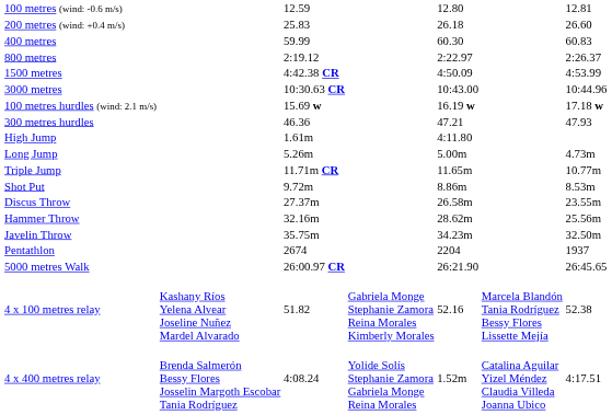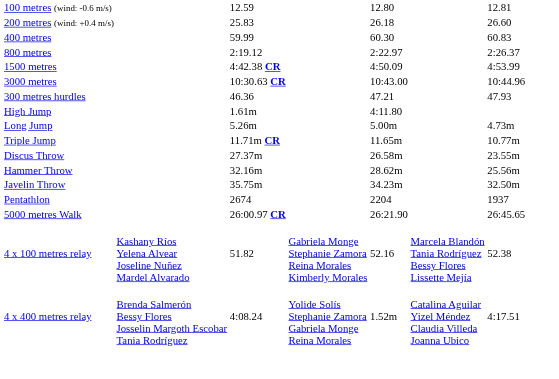 <table>
 <tr>
 <td><a href='#'>100 metres</a> <small>(wind: -0.6 m/s)</small></td>
 <td></td>
 <td>12.59</td>
 <td></td>
 <td>12.80</td>
 <td></td>
 <td>12.81</td>
 </tr>
 <tr>
 <td><a href='#'>200 metres</a> <small>(wind: +0.4 m/s)</small></td>
 <td></td>
 <td>25.83</td>
 <td></td>
 <td>26.18</td>
 <td></td>
 <td>26.60</td>
 </tr>
 <tr>
 <td><a href='#'>400 metres</a></td>
 <td></td>
 <td>59.99</td>
 <td></td>
 <td>60.30</td>
 <td></td>
 <td>60.83</td>
 </tr>
 <tr>
 <td><a href='#'>800 metres</a></td>
 <td></td>
 <td>2:19.12</td>
 <td></td>
 <td>2:22.97</td>
 <td></td>
 <td>2:26.37</td>
 </tr>
 <tr>
 <td><a href='#'>1500 metres</a></td>
 <td></td>
 <td>4:42.38 <strong><a href='#'>CR</a></strong></td>
 <td></td>
 <td>4:50.09</td>
 <td></td>
 <td>4:53.99</td>
 </tr>
 <tr>
 <td><a href='#'>3000 metres</a></td>
 <td></td>
 <td>10:30.63 <strong><a href='#'>CR</a></strong></td>
 <td></td>
 <td>10:43.00</td>
 <td></td>
 <td>10:44.96</td>
 </tr>
 <tr>
-<td><a href='#'>100 metres hurdles</a> <small>(wind: 2.1 m/s)</small></td>
-<td></td>
-<td>15.69 <strong>w</strong></td>
-<td></td>
-<td>16.19 <strong>w</strong></td>
-<td></td>
-<td>17.18 <strong>w</strong></td>
-</tr>
-<tr>
 <td><a href='#'>300 metres hurdles</a></td>
 <td></td>
 <td>46.36</td>
 <td></td>
 <td>47.21</td>
 <td></td>
 <td>47.93</td>
 </tr>
 <tr>
 <td><a href='#'>High Jump</a></td>
 <td></td>
 <td>1.61m</td>
 <td> <br> </td>
 <td>4:11.80</td>
 <td></td>
 <td></td>
 </tr>
 <tr>
 <td><a href='#'>Long Jump</a></td>
 <td></td>
 <td>5.26m</td>
 <td></td>
 <td>5.00m</td>
 <td></td>
 <td>4.73m</td>
 </tr>
 <tr>
 <td><a href='#'>Triple Jump</a></td>
 <td></td>
 <td>11.71m <strong><a href='#'>CR</a></strong></td>
 <td></td>
 <td>11.65m</td>
 <td></td>
 <td>10.77m</td>
-</tr>
-<tr>
-<td><a href='#'>Shot Put</a></td>
-<td></td>
-<td>9.72m</td>
-<td></td>
-<td>8.86m</td>
-<td></td>
-<td>8.53m</td>
 </tr>
 <tr>
 <td><a href='#'>Discus Throw</a></td>
 <td></td>
 <td>27.37m</td>
 <td></td>
 <td>26.58m</td>
 <td></td>
 <td>23.55m</td>
 </tr>
 <tr>
 <td><a href='#'>Hammer Throw</a></td>
 <td></td>
 <td>32.16m</td>
 <td></td>
 <td>28.62m</td>
 <td></td>
 <td>25.56m</td>
 </tr>
 <tr>
 <td><a href='#'>Javelin Throw</a></td>
 <td></td>
 <td>35.75m</td>
 <td></td>
 <td>34.23m</td>
 <td></td>
 <td>32.50m</td>
 </tr>
 <tr>
 <td><a href='#'>Pentathlon</a></td>
 <td></td>
 <td>2674</td>
 <td></td>
 <td>2204</td>
 <td></td>
 <td>1937</td>
 </tr>
 <tr>
 <td><a href='#'>5000 metres Walk</a></td>
 <td></td>
 <td>26:00.97 <strong><a href='#'>CR</a></strong></td>
 <td></td>
 <td>26:21.90</td>
 <td></td>
 <td>26:45.65</td>
 </tr>
 <tr>
 <td><a href='#'>4 x 100 metres relay</a></td>
 <td> <br> <a href='#'>Kashany Ríos</a> <br> <a href='#'>Yelena Alvear</a> <br> <a href='#'>Joseline Nuñez</a> <br> <a href='#'>Mardel Alvarado</a></td>
 <td>51.82</td>
 <td> <br> <a href='#'>Gabriela Monge</a> <br> <a href='#'>Stephanie Zamora</a> <br> <a href='#'>Reina Morales</a> <br> <a href='#'>Kimberly Morales</a></td>
 <td>52.16</td>
 <td> <br> <a href='#'>Marcela Blandón</a> <br> <a href='#'>Tania Rodríguez</a> <br> <a href='#'>Bessy Flores</a> <br> <a href='#'>Lissette Mejía</a></td>
 <td>52.38</td>
 </tr>
 <tr>
 <td><a href='#'>4 x 400 metres relay</a></td>
 <td> <br> <a href='#'>Brenda Salmerón</a> <br> <a href='#'>Bessy Flores</a> <br> <a href='#'>Josselin Margoth Escobar</a> <br> <a href='#'>Tania Rodríguez</a></td>
 <td>4:08.24</td>
 <td> <br> <a href='#'>Yolide Solís</a> <br> <a href='#'>Stephanie Zamora</a> <br> <a href='#'>Gabriela Monge</a> <br> <a href='#'>Reina Morales</a></td>
 <td>1.52m</td>
 <td> <br> <a href='#'>Catalina Aguilar</a> <br> <a href='#'>Yizel Méndez</a> <br> <a href='#'>Claudia Villeda</a> <br> <a href='#'>Joanna Ubico</a></td>
 <td>4:17.51</td>
 </tr>
 </table>
